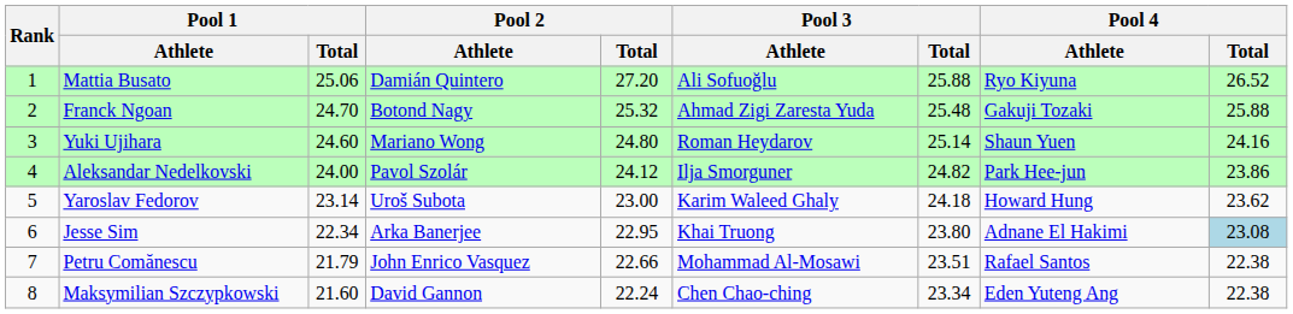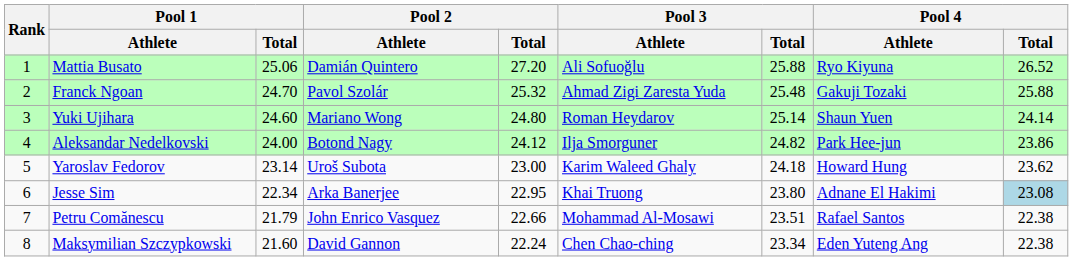 <table class="wikitable" style="text-align:center;">
 <tr>
 <th rowspan=2>Rank</th>
 <th colspan=2 width=250>Pool 1</th>
 <th colspan=2 width=250>Pool 2</th>
 <th colspan=2 width=250>Pool 3</th>
 <th colspan=2 width=250>Pool 4</th>
 </tr>
 <tr>
 <th>Athlete</th>
 <th>Total</th>
 <th>Athlete</th>
 <th>Total</th>
 <th>Athlete</th>
 <th>Total</th>
 <th>Athlete</th>
 <th>Total</th>
 </tr>
 <tr bgcolor=bbffbb>
 <td>1</td>
 <td align=left> <a href='#'>Mattia Busato</a></td>
 <td>25.06</td>
 <td align=left> <a href='#'>Damián Quintero</a></td>
 <td>27.20</td>
 <td align=left> <a href='#'>Ali Sofuoğlu</a></td>
 <td>25.88</td>
 <td align=left> <a href='#'>Ryo Kiyuna</a></td>
 <td>26.52</td>
 </tr>
 <tr bgcolor=bbffbb>
 <td>2</td>
 <td align=left> <a href='#'>Franck Ngoan</a></td>
 <td>24.70</td>
-<td align=left> <a href='#'>Botond Nagy</a></td>
+<td align=left> <a href='#'>Pavol Szolár</a></td>
 <td>25.32</td>
 <td align=left> <a href='#'>Ahmad Zigi Zaresta Yuda</a></td>
 <td>25.48</td>
 <td align=left> <a href='#'>Gakuji Tozaki</a></td>
 <td>25.88</td>
 </tr>
 <tr bgcolor=bbffbb>
 <td>3</td>
 <td align=left> <a href='#'>Yuki Ujihara</a></td>
 <td>24.60</td>
 <td align=left> <a href='#'>Mariano Wong</a></td>
 <td>24.80</td>
 <td align=left> <a href='#'>Roman Heydarov</a></td>
 <td>25.14</td>
 <td align=left> <a href='#'>Shaun Yuen</a></td>
-<td>24.16</td>
+<td>24.14</td>
 </tr>
 <tr bgcolor=bbffbb>
 <td>4</td>
 <td align=left> <a href='#'>Aleksandar Nedelkovski</a></td>
 <td>24.00</td>
-<td align=left> <a href='#'>Pavol Szolár</a></td>
+<td align=left> <a href='#'>Botond Nagy</a></td>
 <td>24.12</td>
 <td align=left> <a href='#'>Ilja Smorguner</a></td>
 <td>24.82</td>
 <td align=left> <a href='#'>Park Hee-jun</a></td>
 <td>23.86</td>
 </tr>
 <tr>
 <td>5</td>
 <td align=left> <a href='#'>Yaroslav Fedorov</a></td>
 <td>23.14</td>
 <td align=left> <a href='#'>Uroš Subota</a></td>
 <td>23.00</td>
 <td align=left> <a href='#'>Karim Waleed Ghaly</a></td>
 <td>24.18</td>
 <td align=left> <a href='#'>Howard Hung</a></td>
 <td>23.62</td>
 </tr>
 <tr>
 <td>6</td>
 <td align=left> <a href='#'>Jesse Sim</a></td>
 <td>22.34</td>
 <td align=left> <a href='#'>Arka Banerjee</a></td>
 <td>22.95</td>
 <td align=left> <a href='#'>Khai Truong</a></td>
 <td>23.80</td>
 <td align=left> <a href='#'>Adnane El Hakimi</a></td>
 <td style="background: lightblue;">23.08</td>
 </tr>
 <tr>
 <td>7</td>
 <td align=left> <a href='#'>Petru Comănescu</a></td>
 <td>21.79</td>
 <td align=left> <a href='#'>John Enrico Vasquez</a></td>
 <td>22.66</td>
 <td align=left> <a href='#'>Mohammad Al-Mosawi</a></td>
 <td>23.51</td>
 <td align=left> <a href='#'>Rafael Santos</a></td>
 <td>22.38</td>
 </tr>
 <tr>
 <td>8</td>
 <td align=left> <a href='#'>Maksymilian Szczypkowski</a></td>
 <td>21.60</td>
 <td align=left> <a href='#'>David Gannon</a></td>
 <td>22.24</td>
 <td align=left> <a href='#'>Chen Chao-ching</a></td>
 <td>23.34</td>
 <td align=left> <a href='#'>Eden Yuteng Ang</a></td>
 <td>22.38</td>
 </tr>
 </table>
